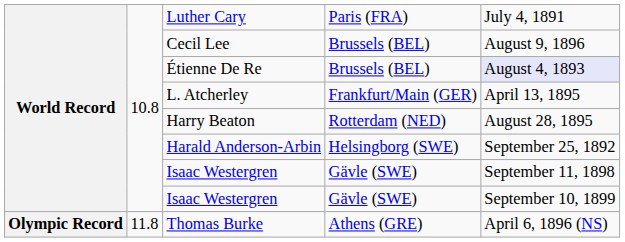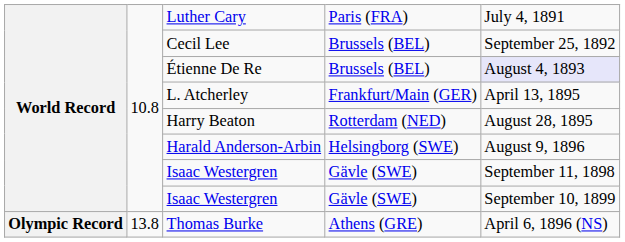 <table class="wikitable">
 <tr>
 <th rowspan="8">World Record</th>
 <td rowspan="8">10.8</td>
 <td> <a href='#'>Luther Cary</a></td>
 <td><a href='#'>Paris</a> (<a href='#'>FRA</a>)</td>
 <td>July 4, 1891</td>
 </tr>
 <tr>
 <td> Cecil Lee</td>
 <td><a href='#'>Brussels</a> (<a href='#'>BEL</a>)</td>
-<td>August 9, 1896</td>
+<td>September 25, 1892</td>
 </tr>
 <tr>
 <td> Étienne De Re</td>
 <td><a href='#'>Brussels</a> (<a href='#'>BEL</a>)</td>
 <td style="background: lavender;">August 4, 1893</td>
 </tr>
 <tr>
 <td> L. Atcherley</td>
 <td><a href='#'>Frankfurt/Main</a> (<a href='#'>GER</a>)</td>
 <td>April 13, 1895</td>
 </tr>
 <tr>
 <td> Harry Beaton</td>
 <td><a href='#'>Rotterdam</a> (<a href='#'>NED</a>)</td>
 <td>August 28, 1895</td>
 </tr>
 <tr>
 <td> <a href='#'>Harald Anderson-Arbin</a></td>
 <td><a href='#'>Helsingborg</a> (<a href='#'>SWE</a>)</td>
-<td>September 25, 1892</td>
+<td>August 9, 1896</td>
 </tr>
 <tr>
 <td> <a href='#'>Isaac Westergren</a></td>
 <td><a href='#'>Gävle</a> (<a href='#'>SWE</a>)</td>
 <td>September 11, 1898</td>
 </tr>
 <tr>
 <td> <a href='#'>Isaac Westergren</a></td>
 <td><a href='#'>Gävle</a> (<a href='#'>SWE</a>)</td>
 <td>September 10, 1899</td>
 </tr>
 <tr>
 <th>Olympic Record</th>
-<td>11.8</td>
+<td>13.8</td>
 <td> <a href='#'>Thomas Burke</a></td>
 <td><a href='#'>Athens</a> (<a href='#'>GRE</a>)</td>
 <td>April 6, 1896 (<a href='#'>NS</a>)</td>
 </tr>
 </table>
